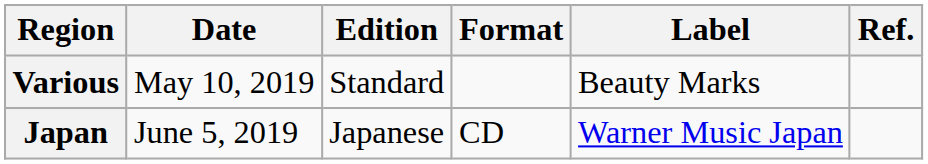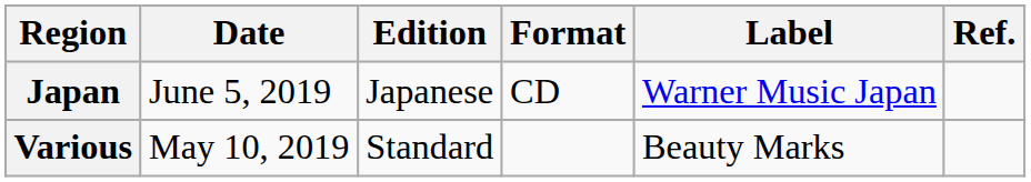 <table class="wikitable plainrowheaders">
 <tr>
 <th scope="col">Region</th>
 <th scope="col">Date</th>
 <th scope="col">Edition</th>
 <th scope="col">Format</th>
 <th scope="col">Label</th>
 <th scope="col">Ref.</th>
 </tr>
 <tr>
+<th scope="row">Japan</th>
+<td>June 5, 2019</td>
+<td>Japanese</td>
+<td>CD</td>
+<td><a href='#'>Warner Music Japan</a></td>
+<td style="text-align:center;"></td>
+</tr>
+<tr>
 <th scope="row">Various</th>
 <td>May 10, 2019</td>
 <td>Standard</td>
 <td></td>
 <td>Beauty Marks</td>
 <td></td>
 </tr>
-<tr>
-<th scope="row">Japan</th>
-<td>June 5, 2019</td>
-<td>Japanese</td>
-<td>CD</td>
-<td><a href='#'>Warner Music Japan</a></td>
-<td style="text-align:center;"></td>
-</tr>
 </table>
